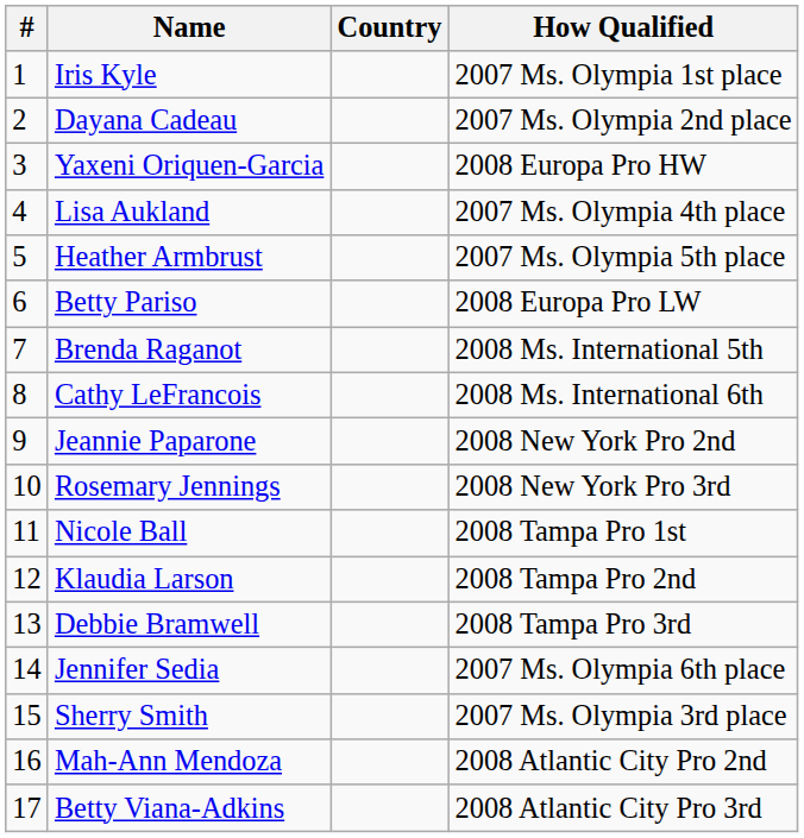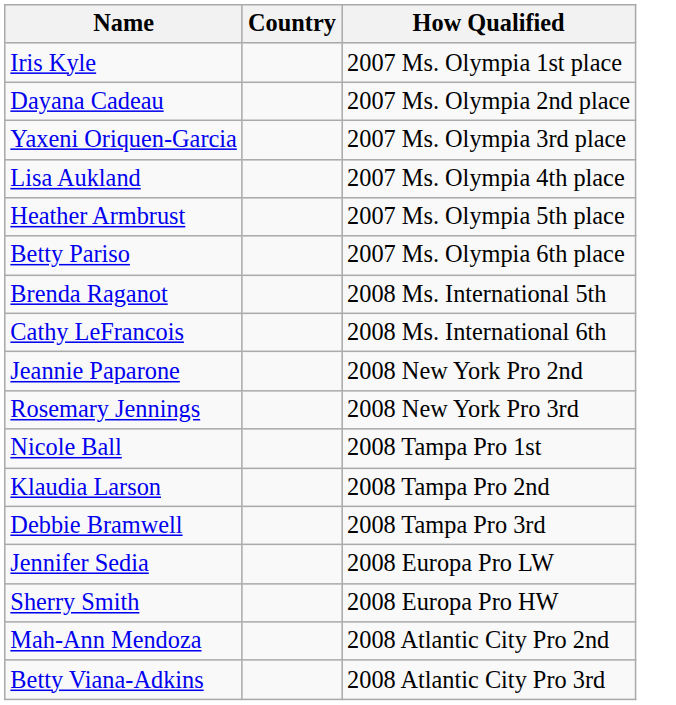 <table class="wikitable">
 <tr>
-<th>#</th>
 <th>Name</th>
 <th>Country</th>
 <th>How Qualified</th>
 </tr>
 <tr>
-<td>1</td>
 <td><a href='#'>Iris Kyle</a></td>
 <td></td>
 <td>2007 Ms. Olympia 1st place</td>
 </tr>
 <tr>
-<td>2</td>
 <td><a href='#'>Dayana Cadeau</a></td>
 <td></td>
 <td>2007 Ms. Olympia 2nd place</td>
 </tr>
 <tr>
-<td>3</td>
 <td><a href='#'>Yaxeni Oriquen-Garcia</a></td>
 <td></td>
-<td>2008 Europa Pro HW</td>
+<td>2007 Ms. Olympia 3rd place</td>
 </tr>
 <tr>
-<td>4</td>
 <td><a href='#'>Lisa Aukland</a></td>
 <td></td>
 <td>2007 Ms. Olympia 4th place</td>
 </tr>
 <tr>
-<td>5</td>
 <td><a href='#'>Heather Armbrust</a></td>
 <td></td>
 <td>2007 Ms. Olympia 5th place</td>
 </tr>
 <tr>
-<td>6</td>
 <td><a href='#'>Betty Pariso</a></td>
 <td></td>
-<td>2008 Europa Pro LW</td>
+<td>2007 Ms. Olympia 6th place</td>
 </tr>
 <tr>
-<td>7</td>
 <td><a href='#'>Brenda Raganot</a></td>
 <td></td>
 <td>2008 Ms. International 5th</td>
 </tr>
 <tr>
-<td>8</td>
 <td><a href='#'>Cathy LeFrancois</a></td>
 <td></td>
 <td>2008 Ms. International 6th</td>
 </tr>
 <tr>
-<td>9</td>
 <td><a href='#'>Jeannie Paparone</a></td>
 <td></td>
 <td>2008 New York Pro 2nd</td>
 </tr>
 <tr>
-<td>10</td>
 <td><a href='#'>Rosemary Jennings</a></td>
 <td></td>
 <td>2008 New York Pro 3rd</td>
 </tr>
 <tr>
-<td>11</td>
 <td><a href='#'>Nicole Ball</a></td>
 <td></td>
 <td>2008 Tampa Pro 1st</td>
 </tr>
 <tr>
-<td>12</td>
 <td><a href='#'>Klaudia Larson</a></td>
 <td></td>
 <td>2008 Tampa Pro 2nd</td>
 </tr>
 <tr>
-<td>13</td>
 <td><a href='#'>Debbie Bramwell</a></td>
 <td></td>
 <td>2008 Tampa Pro 3rd</td>
 </tr>
 <tr>
-<td>14</td>
 <td><a href='#'>Jennifer Sedia</a></td>
 <td></td>
-<td>2007 Ms. Olympia 6th place</td>
+<td>2008 Europa Pro LW</td>
 </tr>
 <tr>
-<td>15</td>
 <td><a href='#'>Sherry Smith</a></td>
 <td></td>
-<td>2007 Ms. Olympia 3rd place</td>
+<td>2008 Europa Pro HW</td>
 </tr>
 <tr>
-<td>16</td>
 <td><a href='#'>Mah-Ann Mendoza</a></td>
 <td></td>
 <td>2008 Atlantic City Pro 2nd</td>
 </tr>
 <tr>
-<td>17</td>
 <td><a href='#'>Betty Viana-Adkins</a></td>
 <td></td>
 <td>2008 Atlantic City Pro 3rd</td>
 </tr>
 </table>
